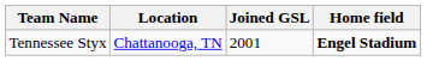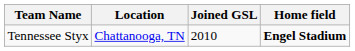 <table class="wikitable">
 <tr>
 <th>Team Name</th>
 <th>Location</th>
 <th>Joined GSL</th>
 <th>Home field</th>
 </tr>
 <tr>
 <td>Tennessee Styx</td>
 <td><a href='#'>Chattanooga, TN</a></td>
-<td>2001</td>
+<td>2010</td>
 <td><strong>Engel Stadium</strong></td>
 </tr>
 </table>
